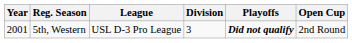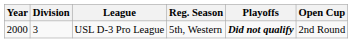 <table class="wikitable">
 <tr>
 <th>Year</th>
+<th>Division</th>
+<th>League</th>
 <th>Reg. Season</th>
-<th>League</th>
-<th>Division</th>
 <th>Playoffs</th>
 <th>Open Cup</th>
 </tr>
 <tr>
-<td>2001</td>
+<td>2000</td>
+<td>3</td>
+<td>USL D-3 Pro League</td>
 <td>5th, Western</td>
-<td>USL D-3 Pro League</td>
-<td>3</td>
 <td><strong><em>Did not qualify</em></strong></td>
 <td>2nd Round</td>
 </tr>
 </table>
